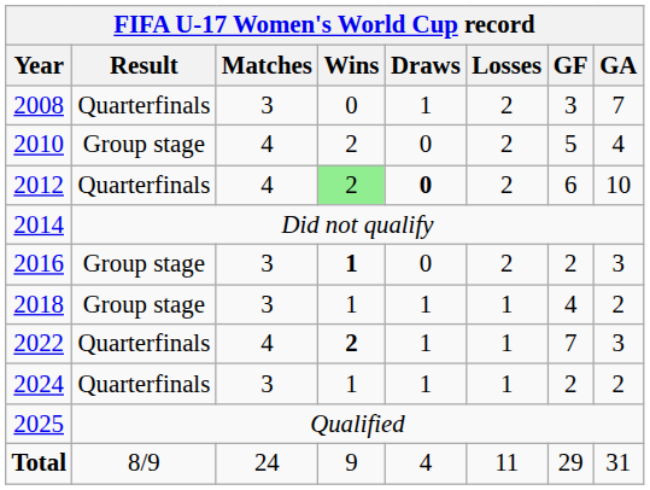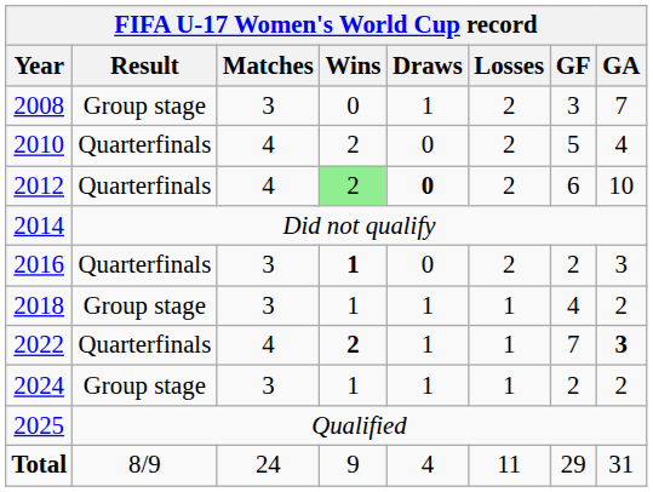 <table class="wikitable" style="text-align: center;">
 <tr>
 <th colspan=8><a href='#'>FIFA U-17 Women's World Cup</a> record</th>
 </tr>
 <tr>
 <th>Year</th>
 <th>Result</th>
 <th>Matches</th>
 <th>Wins</th>
 <th>Draws</th>
 <th>Losses</th>
 <th>GF</th>
 <th>GA</th>
 </tr>
 <tr>
 <td> <a href='#'>2008</a></td>
-<td>Quarterfinals</td>
+<td>Group stage</td>
 <td>3</td>
 <td>0</td>
 <td>1</td>
 <td>2</td>
 <td>3</td>
 <td>7</td>
 </tr>
 <tr>
 <td> <a href='#'>2010</a></td>
-<td>Group stage</td>
+<td>Quarterfinals</td>
 <td>4</td>
 <td>2</td>
 <td>0</td>
 <td>2</td>
 <td>5</td>
 <td>4</td>
 </tr>
 <tr>
 <td> <a href='#'>2012</a></td>
 <td>Quarterfinals</td>
 <td>4</td>
 <td style="background: lightgreen;">2</td>
 <td><strong>0</strong></td>
 <td>2</td>
 <td>6</td>
 <td>10</td>
 </tr>
 <tr>
 <td> <a href='#'>2014</a></td>
 <td colspan=8><em>Did not qualify</em></td>
 </tr>
 <tr>
 <td> <a href='#'>2016</a></td>
-<td>Group stage</td>
+<td>Quarterfinals</td>
 <td>3</td>
 <td><strong>1</strong></td>
 <td>0</td>
 <td>2</td>
 <td>2</td>
 <td>3</td>
 </tr>
 <tr>
 <td> <a href='#'>2018</a></td>
 <td>Group stage</td>
 <td>3</td>
 <td>1</td>
 <td>1</td>
 <td>1</td>
 <td>4</td>
 <td>2</td>
 </tr>
 <tr>
 <td> <a href='#'>2022</a></td>
 <td>Quarterfinals</td>
 <td>4</td>
 <td><strong>2</strong></td>
 <td>1</td>
 <td>1</td>
 <td>7</td>
-<td>3</td>
+<td><strong>3</strong></td>
 </tr>
 <tr>
 <td> <a href='#'>2024</a></td>
-<td>Quarterfinals</td>
+<td>Group stage</td>
 <td>3</td>
 <td>1</td>
 <td>1</td>
 <td>1</td>
 <td>2</td>
 <td>2</td>
 </tr>
 <tr>
 <td> <a href='#'>2025</a></td>
 <td colspan=8><em>Qualified</em></td>
 </tr>
 <tr>
 <td><strong>Total</strong></td>
 <td>8/9</td>
 <td>24</td>
 <td>9</td>
 <td>4</td>
 <td>11</td>
 <td>29</td>
 <td>31</td>
 </tr>
 </table>
